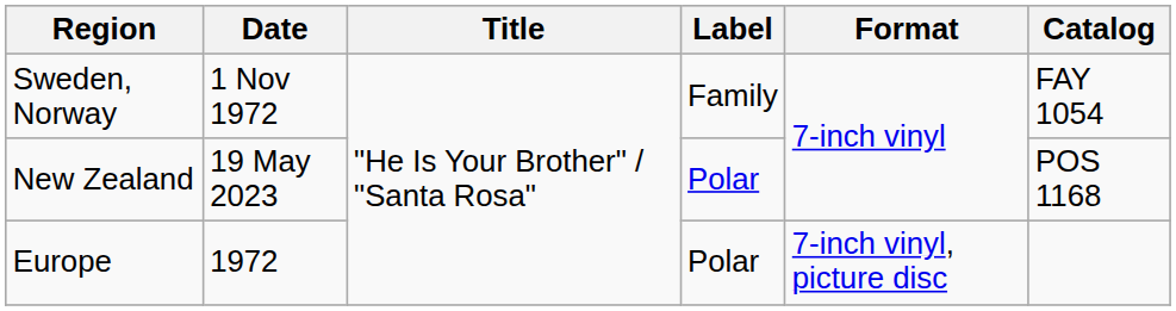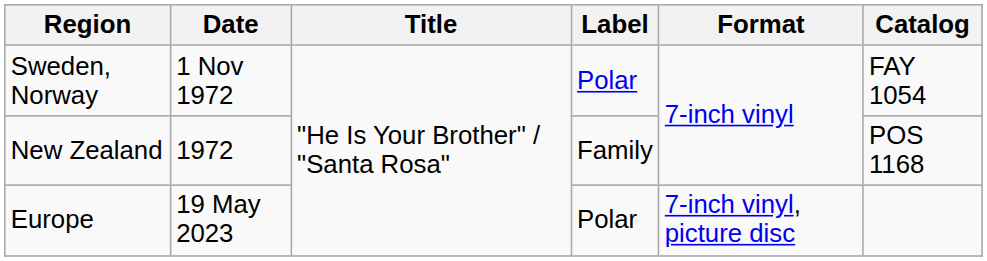 <table class="wikitable">
 <tr>
 <th>Region</th>
 <th>Date</th>
 <th>Title</th>
 <th>Label</th>
 <th>Format</th>
 <th>Catalog</th>
 </tr>
 <tr>
 <td>Sweden, Norway</td>
 <td>1 Nov 1972</td>
 <td rowspan="3">"He Is Your Brother" / "Santa Rosa"</td>
-<td>Family</td>
+<td><a href='#'>Polar</a></td>
 <td rowspan="2"><a href='#'>7-inch vinyl</a></td>
 <td>FAY 1054</td>
 </tr>
 <tr>
 <td>New Zealand</td>
-<td>19 May 2023</td>
-<td><a href='#'>Polar</a></td>
+<td>1972</td>
+<td>Family</td>
 <td>POS 1168</td>
 </tr>
 <tr>
 <td>Europe</td>
-<td>1972</td>
+<td>19 May 2023</td>
 <td>Polar</td>
 <td><a href='#'>7-inch vinyl</a>, <a href='#'>picture disc</a></td>
 <td></td>
 </tr>
 </table>
